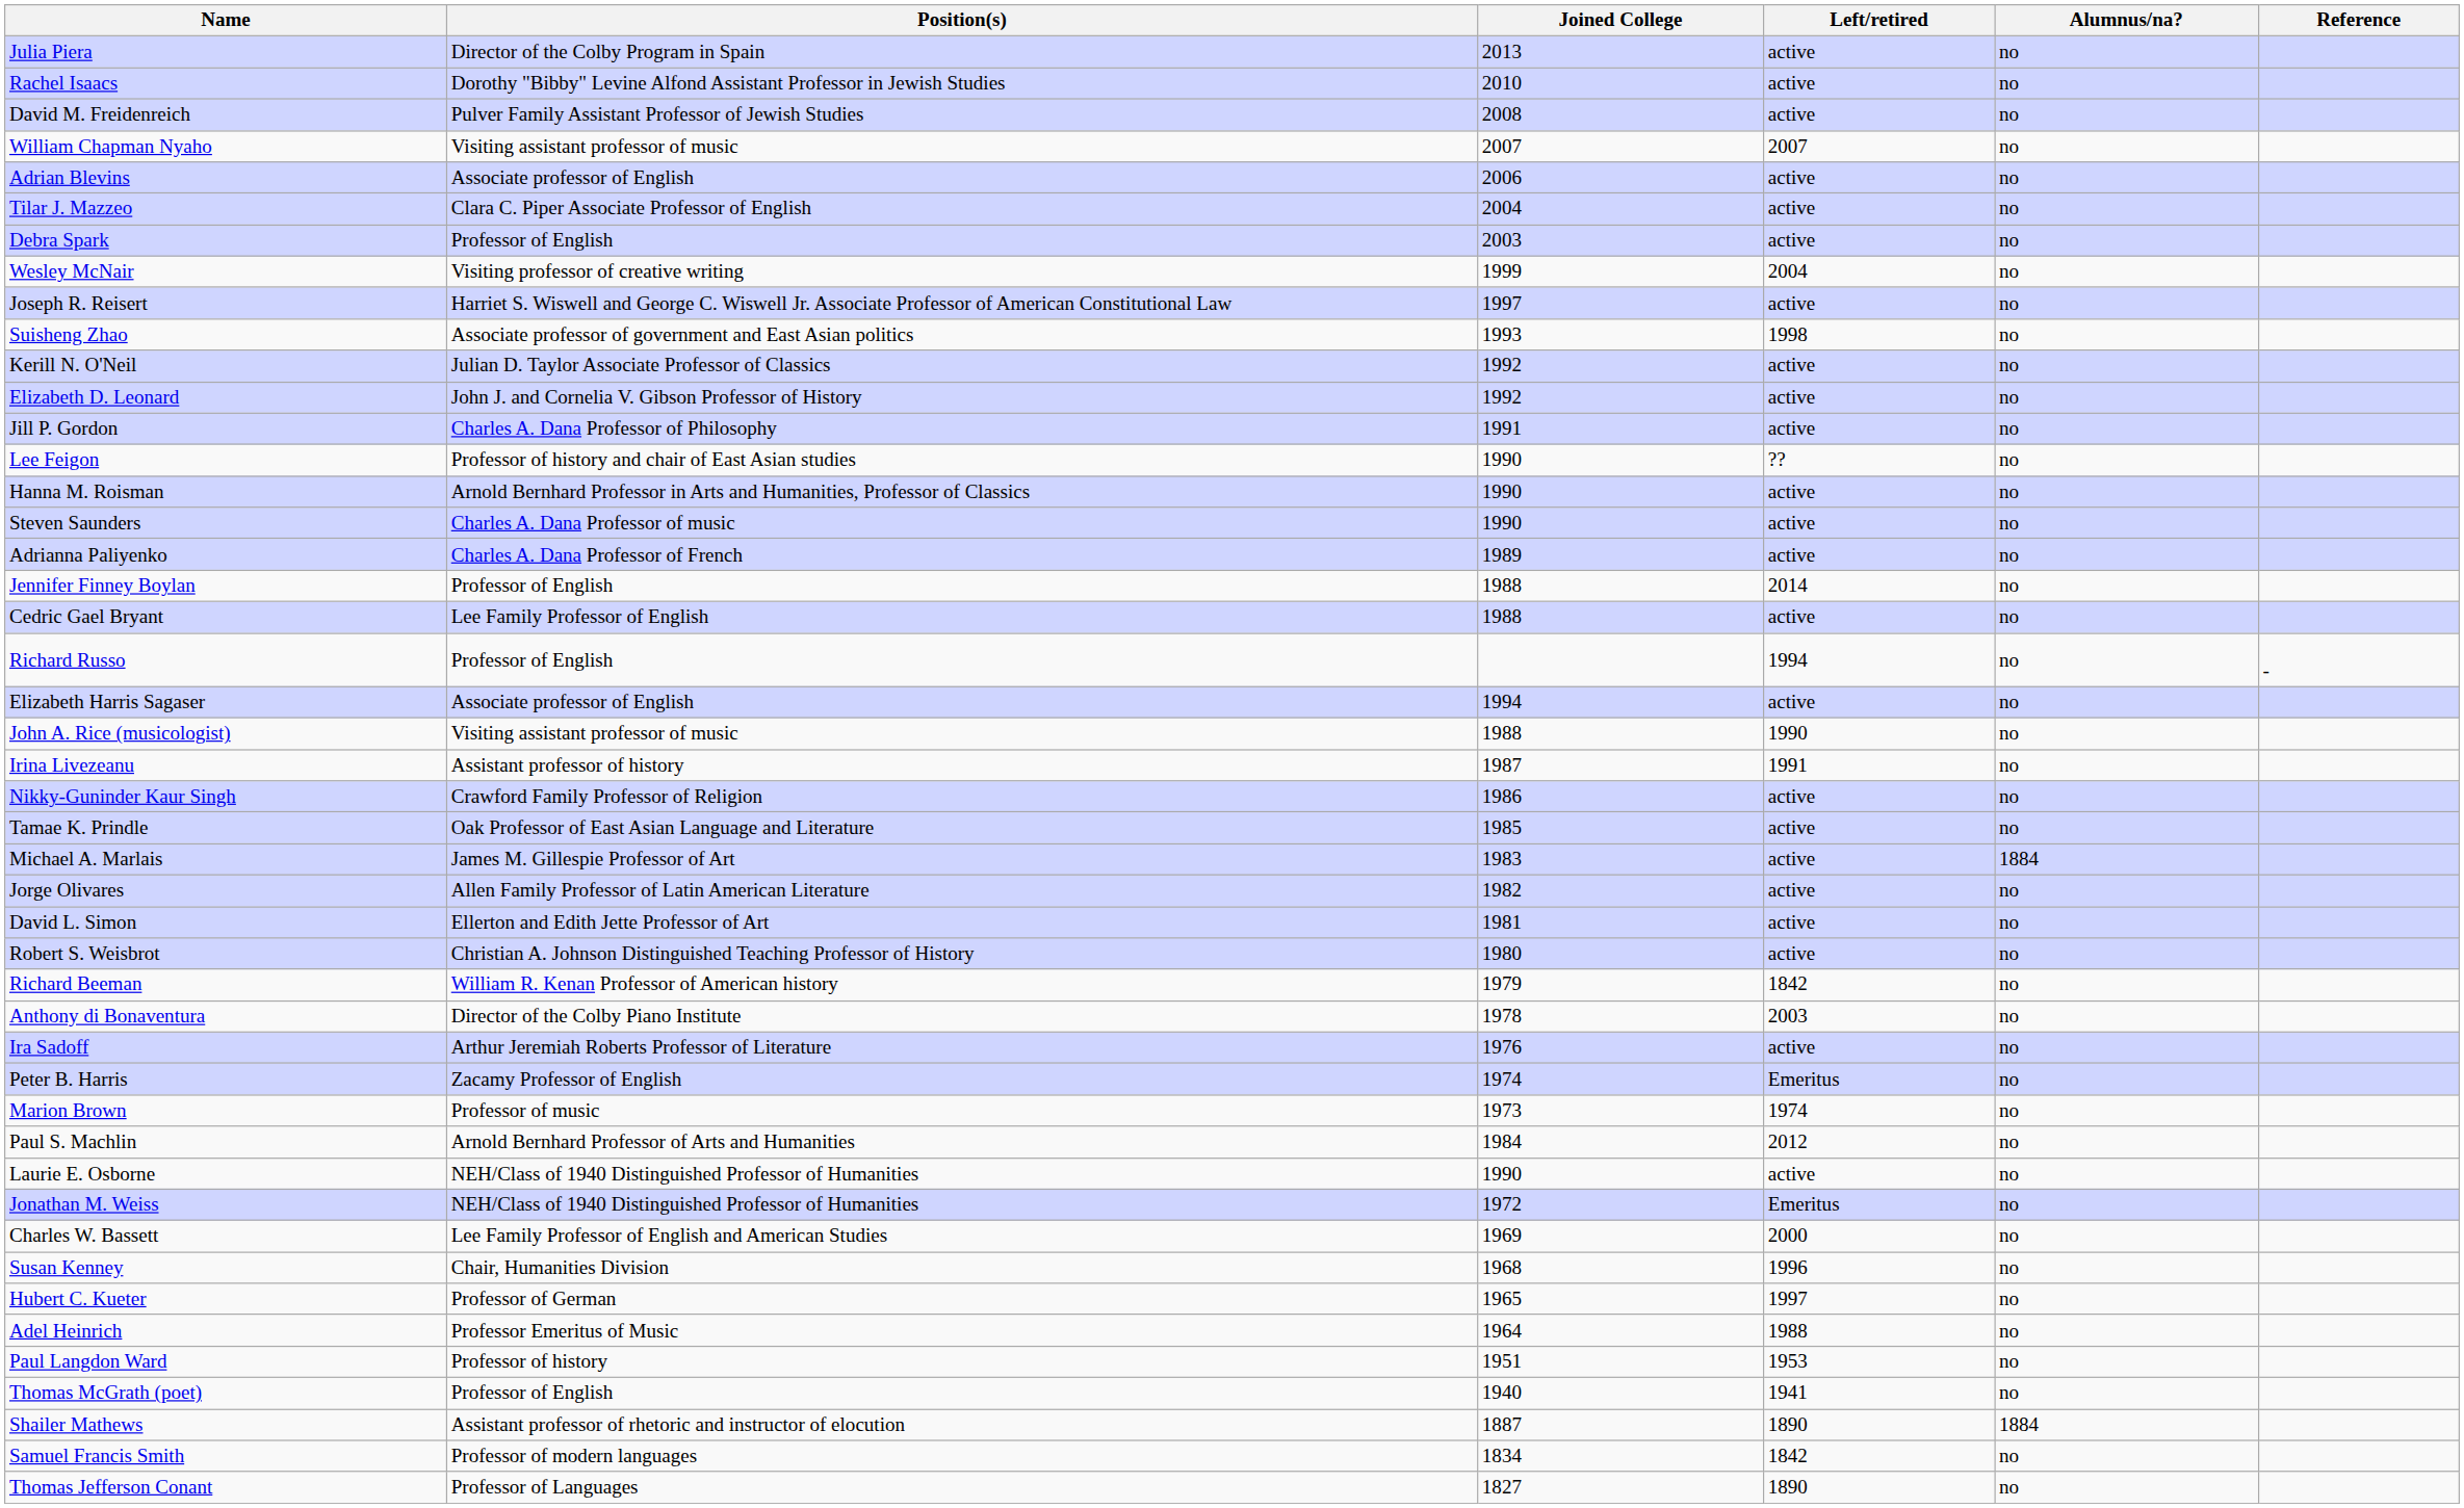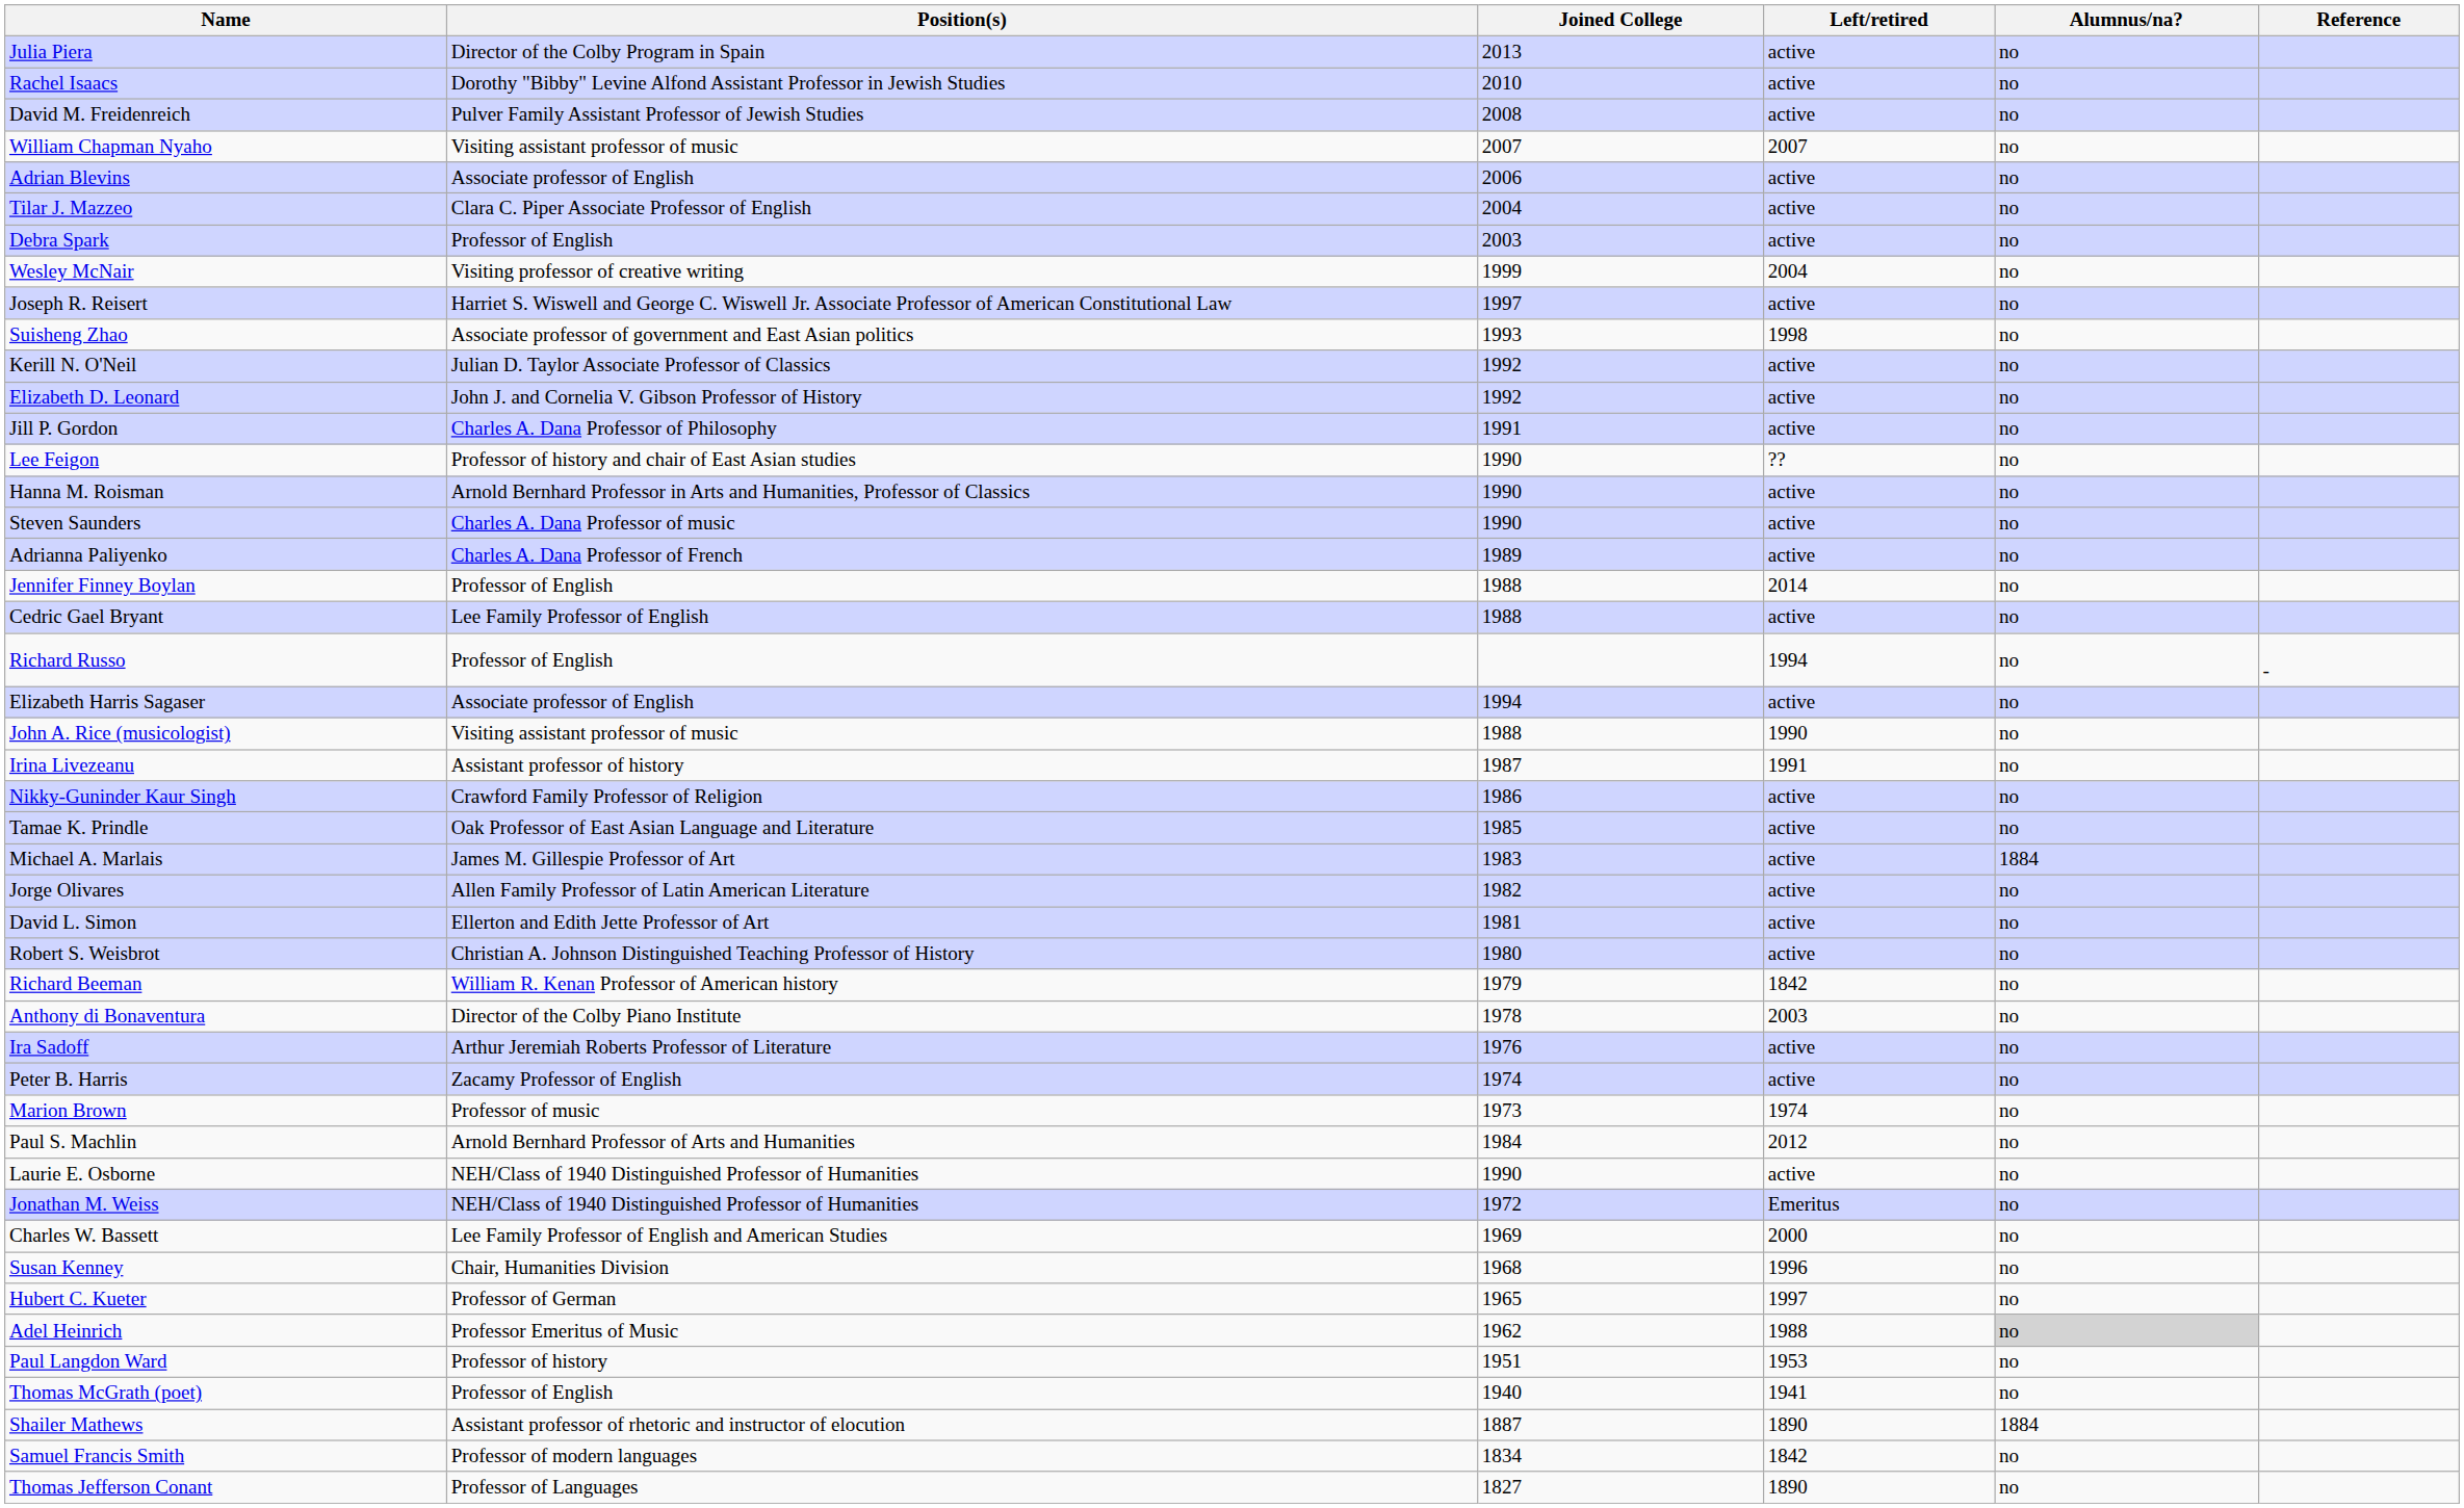 <table class="wikitable sortable" style="width:100%">
 <tr>
 <th style="width:18%;">Name</th>
 <th style="width:42%;">Position(s)</th>
 <th style="width:*;">Joined College</th>
 <th style="width:*;">Left/retired</th>
 <th style="width:*;">Alumnus/na?</th>
 <th style="width:*;" class="unsortable">Reference</th>
 </tr>
 <tr style="background:#cfd5ff;">
 <td><a href='#'>Julia Piera</a></td>
 <td>Director of the Colby Program in Spain</td>
 <td>2013</td>
 <td>active</td>
 <td>no</td>
 <td></td>
 </tr>
 <tr style="background:#cfd5ff;">
 <td><a href='#'>Rachel Isaacs</a></td>
 <td>Dorothy "Bibby" Levine Alfond Assistant Professor in Jewish Studies</td>
 <td>2010</td>
 <td>active</td>
 <td>no</td>
 <td></td>
 </tr>
 <tr style="background:#cfd5ff;">
 <td>David M. Freidenreich</td>
 <td>Pulver Family Assistant Professor of Jewish Studies</td>
 <td>2008</td>
 <td>active</td>
 <td>no</td>
 <td></td>
 </tr>
 <tr>
 <td><a href='#'>William Chapman Nyaho</a></td>
 <td>Visiting assistant professor of music</td>
 <td>2007</td>
 <td>2007</td>
 <td>no</td>
 <td></td>
 </tr>
 <tr style="background:#cfd5ff;">
 <td><a href='#'>Adrian Blevins</a></td>
 <td>Associate professor of English</td>
 <td>2006</td>
 <td>active</td>
 <td>no</td>
 <td></td>
 </tr>
 <tr style="background:#cfd5ff;">
 <td><a href='#'>Tilar J. Mazzeo</a></td>
 <td>Clara C. Piper Associate Professor of English</td>
 <td>2004</td>
 <td>active</td>
 <td>no</td>
 <td></td>
 </tr>
 <tr style="background:#cfd5ff;">
 <td><a href='#'>Debra Spark</a></td>
 <td>Professor of English</td>
 <td>2003</td>
 <td>active</td>
 <td>no</td>
 <td></td>
 </tr>
 <tr>
 <td><a href='#'>Wesley McNair</a></td>
 <td>Visiting professor of creative writing</td>
 <td>1999</td>
 <td>2004</td>
 <td>no</td>
 <td></td>
 </tr>
 <tr style="background:#cfd5ff;">
 <td>Joseph R. Reisert</td>
 <td>Harriet S. Wiswell and George C. Wiswell Jr. Associate Professor of American Constitutional Law</td>
 <td>1997</td>
 <td>active</td>
 <td>no</td>
 <td></td>
 </tr>
 <tr>
 <td><a href='#'>Suisheng Zhao</a></td>
 <td>Associate professor of government and East Asian politics</td>
 <td>1993</td>
 <td>1998</td>
 <td>no</td>
 <td></td>
 </tr>
 <tr style="background:#cfd5ff;">
 <td>Kerill N. O'Neil</td>
 <td>Julian D. Taylor Associate Professor of Classics</td>
 <td>1992</td>
 <td>active</td>
 <td>no</td>
 <td></td>
 </tr>
 <tr style="background:#cfd5ff;">
 <td><a href='#'>Elizabeth D. Leonard</a></td>
 <td>John J. and Cornelia V. Gibson Professor of History</td>
 <td>1992</td>
 <td>active</td>
 <td>no</td>
 <td></td>
 </tr>
 <tr style="background:#cfd5ff;">
 <td>Jill P. Gordon</td>
 <td><a href='#'>Charles A. Dana</a> Professor of Philosophy</td>
 <td>1991</td>
 <td>active</td>
 <td>no</td>
 <td></td>
 </tr>
 <tr>
 <td><a href='#'>Lee Feigon</a></td>
 <td>Professor of history and chair of East Asian studies</td>
 <td>1990</td>
 <td>??</td>
 <td>no</td>
 <td></td>
 </tr>
 <tr style="background:#cfd5ff;">
 <td>Hanna M. Roisman</td>
 <td>Arnold Bernhard Professor in Arts and Humanities, Professor of Classics</td>
 <td>1990</td>
 <td>active</td>
 <td>no</td>
 <td></td>
 </tr>
 <tr style="background:#cfd5ff;">
 <td>Steven Saunders</td>
 <td><a href='#'>Charles A. Dana</a> Professor of music</td>
 <td>1990</td>
 <td>active</td>
 <td>no</td>
 <td></td>
 </tr>
 <tr style="background:#cfd5ff;">
 <td>Adrianna Paliyenko</td>
 <td><a href='#'>Charles A. Dana</a> Professor of French</td>
 <td>1989</td>
 <td>active</td>
 <td>no</td>
 <td></td>
 </tr>
 <tr>
 <td><a href='#'>Jennifer Finney Boylan</a></td>
 <td>Professor of English</td>
 <td>1988</td>
 <td>2014</td>
 <td>no</td>
 <td></td>
 </tr>
 <tr style="background:#cfd5ff;">
 <td>Cedric Gael Bryant</td>
 <td>Lee Family Professor of English</td>
 <td>1988</td>
 <td>active</td>
 <td>no</td>
 <td></td>
 </tr>
 <tr>
 <td><a href='#'>Richard Russo</a></td>
 <td>Professor of English</td>
 <td></td>
 <td>1994</td>
 <td>no</td>
 <td><br>-</td>
 </tr>
 <tr style="background:#cfd5ff;">
 <td>Elizabeth Harris Sagaser</td>
 <td>Associate professor of English</td>
 <td>1994</td>
 <td>active</td>
 <td>no</td>
 <td></td>
 </tr>
 <tr>
 <td><a href='#'>John A. Rice (musicologist)</a></td>
 <td>Visiting assistant professor of music</td>
 <td>1988</td>
 <td>1990</td>
 <td>no</td>
 <td></td>
 </tr>
 <tr>
 <td><a href='#'>Irina Livezeanu</a></td>
 <td>Assistant professor of history</td>
 <td>1987</td>
 <td>1991</td>
 <td>no</td>
 <td></td>
 </tr>
 <tr style="background:#cfd5ff;">
 <td><a href='#'>Nikky-Guninder Kaur Singh</a></td>
 <td>Crawford Family Professor of Religion</td>
 <td>1986</td>
 <td>active</td>
 <td>no</td>
 <td></td>
 </tr>
 <tr style="background:#cfd5ff;">
 <td>Tamae K. Prindle</td>
 <td>Oak Professor of East Asian Language and Literature</td>
 <td>1985</td>
 <td>active</td>
 <td>no</td>
 <td></td>
 </tr>
 <tr style="background:#cfd5ff;">
 <td>Michael A. Marlais</td>
 <td>James M. Gillespie Professor of Art</td>
 <td>1983</td>
 <td>active</td>
 <td>1884</td>
 <td></td>
 </tr>
 <tr style="background:#cfd5ff;">
 <td>Jorge Olivares</td>
 <td>Allen Family Professor of Latin American Literature</td>
 <td>1982</td>
 <td>active</td>
 <td>no</td>
 <td></td>
 </tr>
 <tr style="background:#cfd5ff;">
 <td>David L. Simon</td>
 <td>Ellerton and Edith Jette Professor of Art</td>
 <td>1981</td>
 <td>active</td>
 <td>no</td>
 <td></td>
 </tr>
 <tr style="background:#cfd5ff;">
 <td>Robert S. Weisbrot</td>
 <td>Christian A. Johnson Distinguished Teaching Professor of History</td>
 <td>1980</td>
 <td>active</td>
 <td>no</td>
 <td></td>
 </tr>
 <tr>
 <td><a href='#'>Richard Beeman</a></td>
 <td><a href='#'>William R. Kenan</a> Professor of American history</td>
 <td>1979</td>
 <td>1842</td>
 <td>no</td>
 <td></td>
 </tr>
 <tr>
 <td><a href='#'>Anthony di Bonaventura</a></td>
 <td>Director of the Colby Piano Institute</td>
 <td>1978</td>
 <td>2003</td>
 <td>no</td>
 <td></td>
 </tr>
 <tr style="background:#cfd5ff;">
 <td><a href='#'>Ira Sadoff</a></td>
 <td>Arthur Jeremiah Roberts Professor of Literature</td>
 <td>1976</td>
 <td>active</td>
 <td>no</td>
 <td></td>
 </tr>
 <tr style="background:#cfd5ff;">
 <td>Peter B. Harris</td>
 <td>Zacamy Professor of English</td>
 <td>1974</td>
-<td>Emeritus</td>
+<td>active</td>
 <td>no</td>
 <td></td>
 </tr>
 <tr>
 <td><a href='#'>Marion Brown</a></td>
 <td>Professor of music</td>
 <td>1973</td>
 <td>1974</td>
 <td>no</td>
 <td></td>
 </tr>
 <tr>
 <td>Paul S. Machlin</td>
 <td>Arnold Bernhard Professor of Arts and Humanities</td>
 <td>1984</td>
 <td>2012</td>
 <td>no</td>
 <td></td>
 </tr>
 <tr>
 <td>Laurie E. Osborne</td>
 <td>NEH/Class of 1940 Distinguished Professor of Humanities</td>
 <td>1990</td>
 <td>active</td>
 <td>no</td>
 <td></td>
 </tr>
 <tr style="background:#cfd5ff;">
 <td><a href='#'>Jonathan M. Weiss</a></td>
 <td>NEH/Class of 1940 Distinguished Professor of Humanities</td>
 <td>1972</td>
 <td>Emeritus</td>
 <td>no</td>
 <td></td>
 </tr>
 <tr>
 <td>Charles W. Bassett</td>
 <td>Lee Family Professor of English and American Studies</td>
 <td>1969</td>
 <td>2000</td>
 <td>no</td>
 <td></td>
 </tr>
 <tr>
 <td><a href='#'>Susan Kenney</a></td>
 <td>Chair, Humanities Division</td>
 <td>1968</td>
 <td>1996</td>
 <td>no</td>
 <td></td>
 </tr>
 <tr>
 <td><a href='#'>Hubert C. Kueter</a></td>
 <td>Professor of German</td>
 <td>1965</td>
 <td>1997</td>
 <td>no</td>
 <td></td>
 </tr>
 <tr>
 <td><a href='#'>Adel Heinrich</a></td>
 <td>Professor Emeritus of Music</td>
-<td>1964</td>
+<td>1962</td>
 <td>1988</td>
-<td>no</td>
+<td style="background: lightgrey;">no</td>
 <td></td>
 </tr>
 <tr>
 <td><a href='#'>Paul Langdon Ward</a></td>
 <td>Professor of history</td>
 <td>1951</td>
 <td>1953</td>
 <td>no</td>
 <td></td>
 </tr>
 <tr>
 <td><a href='#'>Thomas McGrath (poet)</a></td>
 <td>Professor of English</td>
 <td>1940</td>
 <td>1941</td>
 <td>no</td>
 <td></td>
 </tr>
 <tr>
 <td><a href='#'>Shailer Mathews</a></td>
 <td>Assistant professor of rhetoric and instructor of elocution</td>
 <td>1887</td>
 <td>1890</td>
 <td>1884</td>
 <td></td>
 </tr>
 <tr>
 <td><a href='#'>Samuel Francis Smith</a></td>
 <td>Professor of modern languages</td>
 <td>1834</td>
 <td>1842</td>
 <td>no</td>
 <td></td>
 </tr>
 <tr>
 <td><a href='#'>Thomas Jefferson Conant</a></td>
 <td>Professor of Languages</td>
 <td>1827</td>
 <td>1890</td>
 <td>no</td>
 <td></td>
 </tr>
 </table>
